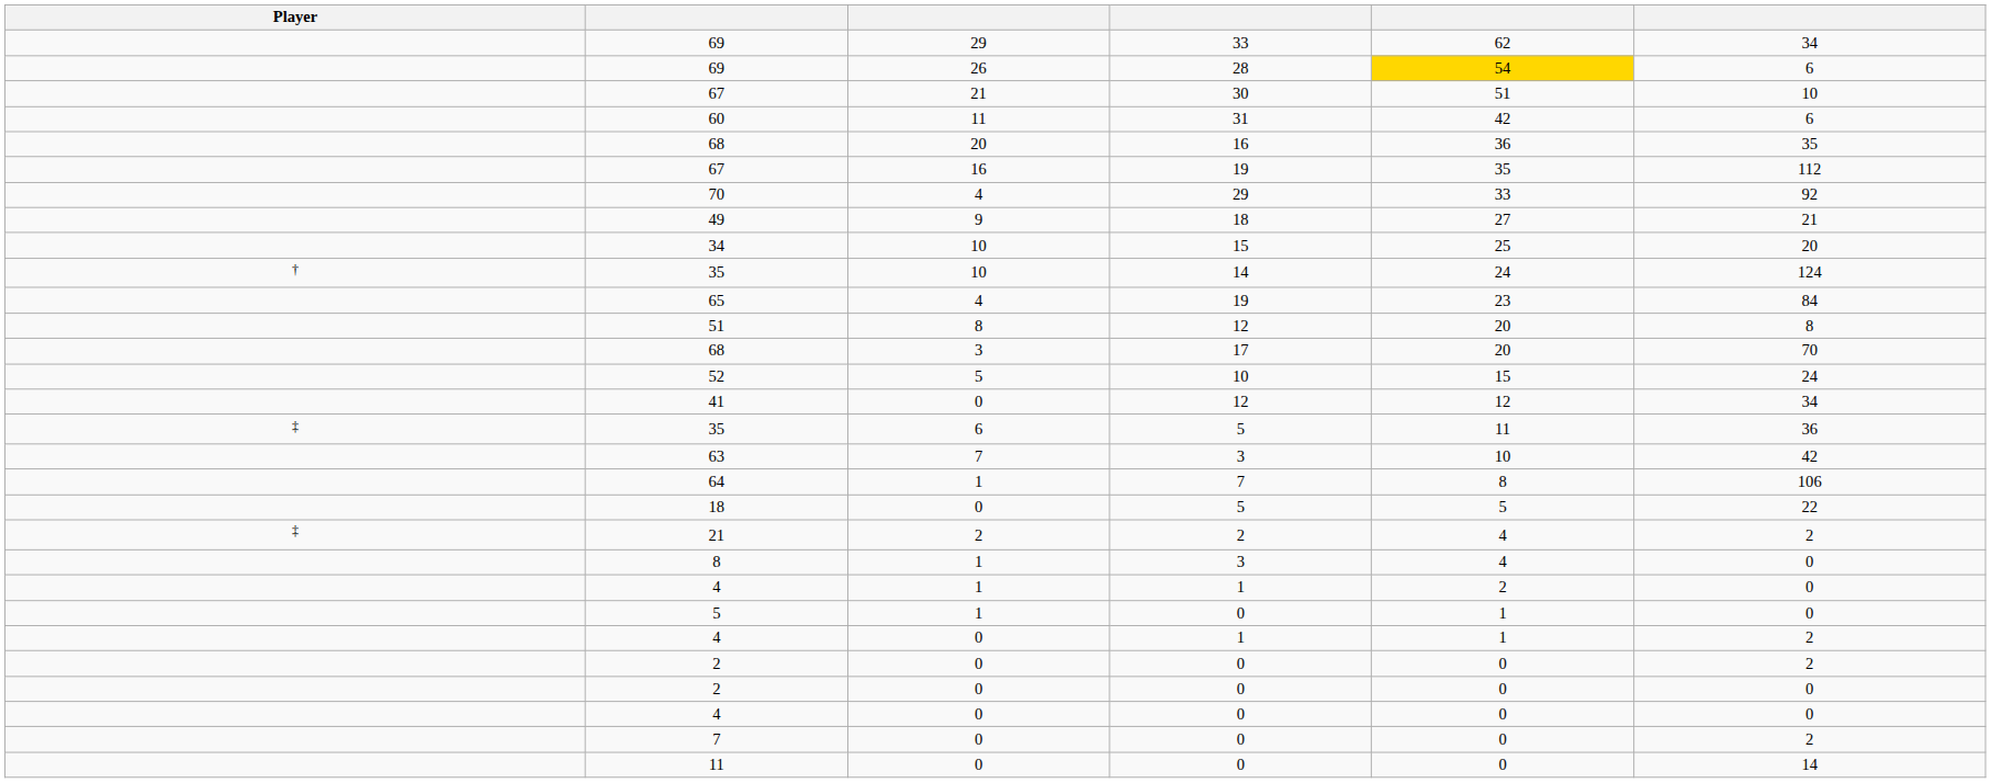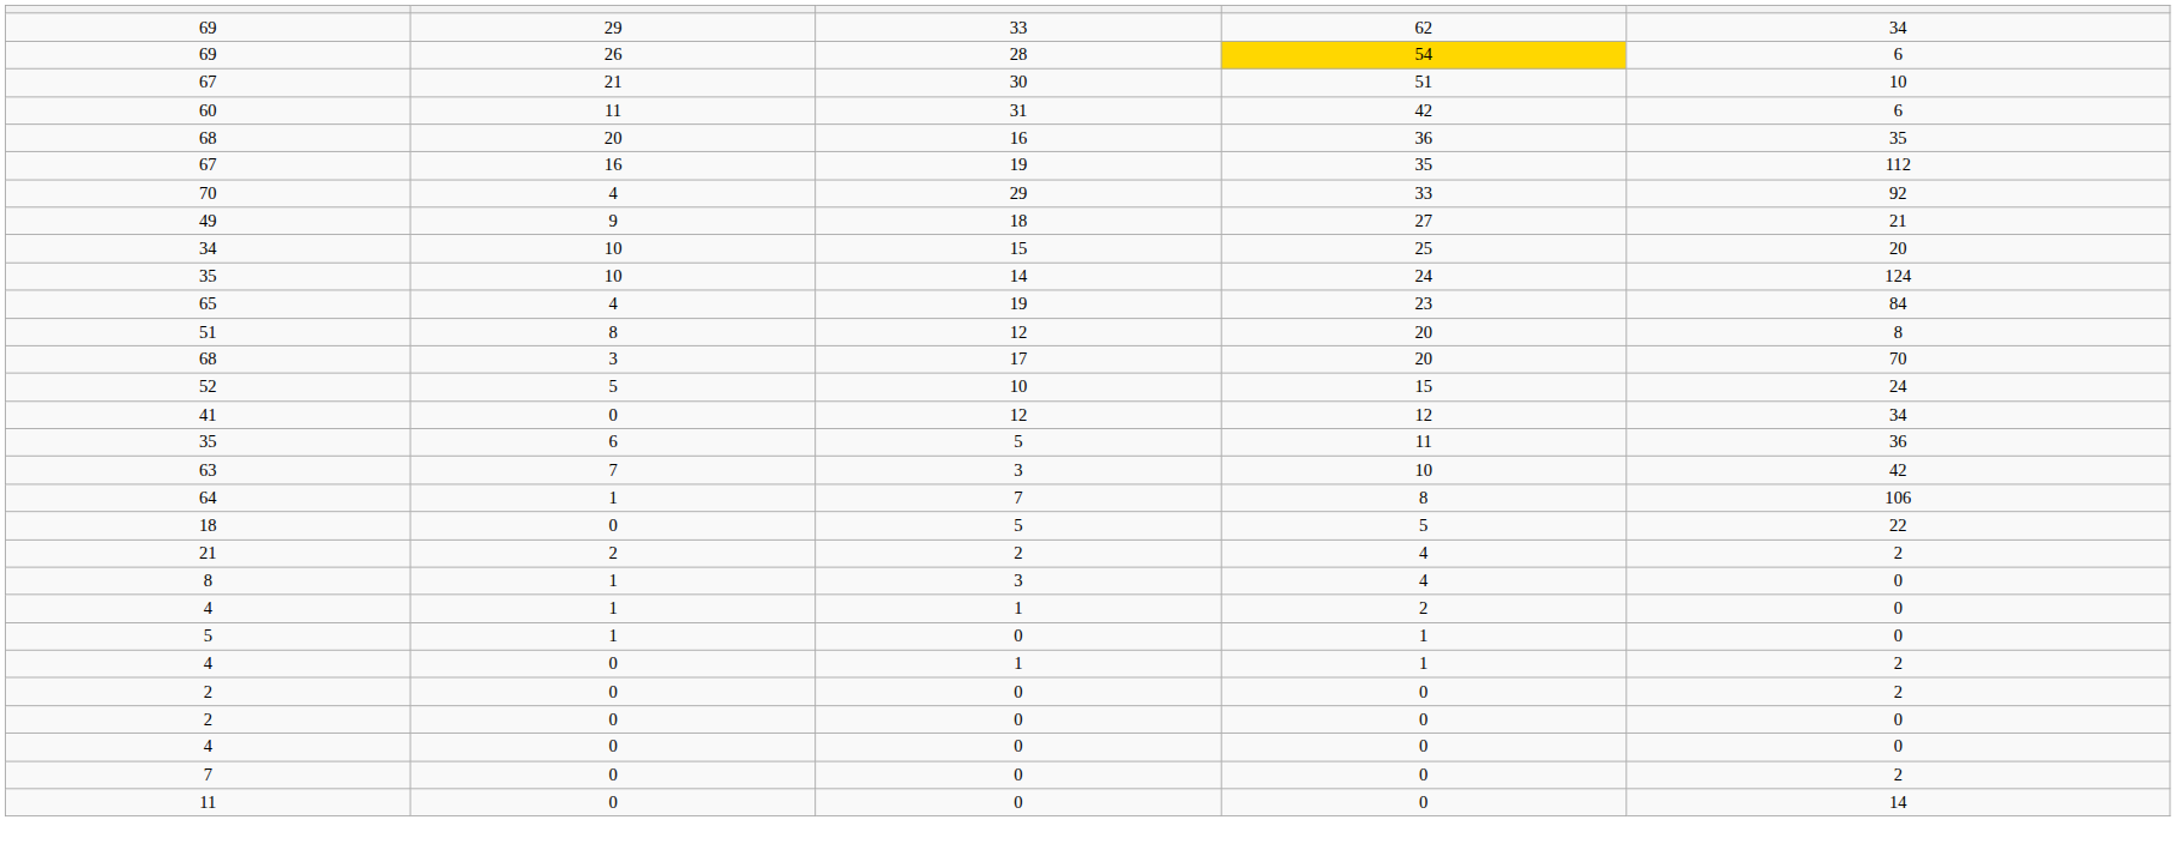 <table class="wikitable sortable" style="width:100%;">
 <tr align=center>
-<th>Player</th>
 <th></th>
 <th></th>
 <th></th>
 <th></th>
 <th></th>
 </tr>
 <tr align=center>
-<td></td>
 <td>69</td>
 <td>29</td>
 <td>33</td>
 <td>62</td>
 <td>34</td>
 </tr>
 <tr align=center>
-<td></td>
 <td>69</td>
 <td>26</td>
 <td>28</td>
 <td style="background: gold;">54</td>
 <td>6</td>
 </tr>
 <tr align=center>
-<td></td>
 <td>67</td>
 <td>21</td>
 <td>30</td>
 <td>51</td>
 <td>10</td>
 </tr>
 <tr align=center>
-<td></td>
 <td>60</td>
 <td>11</td>
 <td>31</td>
 <td>42</td>
 <td>6</td>
 </tr>
 <tr align=center>
-<td></td>
 <td>68</td>
 <td>20</td>
 <td>16</td>
 <td>36</td>
 <td>35</td>
 </tr>
 <tr align=center>
-<td></td>
 <td>67</td>
 <td>16</td>
 <td>19</td>
 <td>35</td>
 <td>112</td>
 </tr>
 <tr align=center>
-<td></td>
 <td>70</td>
 <td>4</td>
 <td>29</td>
 <td>33</td>
 <td>92</td>
 </tr>
 <tr align=center>
-<td></td>
 <td>49</td>
 <td>9</td>
 <td>18</td>
 <td>27</td>
 <td>21</td>
 </tr>
 <tr align=center>
-<td></td>
 <td>34</td>
 <td>10</td>
 <td>15</td>
 <td>25</td>
 <td>20</td>
 </tr>
 <tr align=center>
-<td><sup>†</sup></td>
 <td>35</td>
 <td>10</td>
 <td>14</td>
 <td>24</td>
 <td>124</td>
 </tr>
 <tr align=center>
-<td></td>
 <td>65</td>
 <td>4</td>
 <td>19</td>
 <td>23</td>
 <td>84</td>
 </tr>
 <tr align=center>
-<td></td>
 <td>51</td>
 <td>8</td>
 <td>12</td>
 <td>20</td>
 <td>8</td>
 </tr>
 <tr align=center>
-<td></td>
 <td>68</td>
 <td>3</td>
 <td>17</td>
 <td>20</td>
 <td>70</td>
 </tr>
 <tr align=center>
-<td></td>
 <td>52</td>
 <td>5</td>
 <td>10</td>
 <td>15</td>
 <td>24</td>
 </tr>
 <tr align=center>
-<td></td>
 <td>41</td>
 <td>0</td>
 <td>12</td>
 <td>12</td>
 <td>34</td>
 </tr>
 <tr align=center>
-<td><sup>‡</sup></td>
 <td>35</td>
 <td>6</td>
 <td>5</td>
 <td>11</td>
 <td>36</td>
 </tr>
 <tr align=center>
-<td></td>
 <td>63</td>
 <td>7</td>
 <td>3</td>
 <td>10</td>
 <td>42</td>
 </tr>
 <tr align=center>
-<td></td>
 <td>64</td>
 <td>1</td>
 <td>7</td>
 <td>8</td>
 <td>106</td>
 </tr>
 <tr align=center>
-<td></td>
 <td>18</td>
 <td>0</td>
 <td>5</td>
 <td>5</td>
 <td>22</td>
 </tr>
 <tr align=center>
-<td><sup>‡</sup></td>
 <td>21</td>
 <td>2</td>
 <td>2</td>
 <td>4</td>
 <td>2</td>
 </tr>
 <tr align=center>
-<td></td>
 <td>8</td>
 <td>1</td>
 <td>3</td>
 <td>4</td>
 <td>0</td>
 </tr>
 <tr align=center>
-<td></td>
 <td>4</td>
 <td>1</td>
 <td>1</td>
 <td>2</td>
 <td>0</td>
 </tr>
 <tr align=center>
-<td></td>
 <td>5</td>
 <td>1</td>
 <td>0</td>
 <td>1</td>
 <td>0</td>
 </tr>
 <tr align=center>
-<td></td>
 <td>4</td>
 <td>0</td>
 <td>1</td>
 <td>1</td>
 <td>2</td>
 </tr>
 <tr align=center>
-<td></td>
 <td>2</td>
 <td>0</td>
 <td>0</td>
 <td>0</td>
 <td>2</td>
 </tr>
 <tr align=center>
-<td></td>
 <td>2</td>
 <td>0</td>
 <td>0</td>
 <td>0</td>
 <td>0</td>
 </tr>
 <tr align=center>
-<td></td>
 <td>4</td>
 <td>0</td>
 <td>0</td>
 <td>0</td>
 <td>0</td>
 </tr>
 <tr align=center>
-<td></td>
 <td>7</td>
 <td>0</td>
 <td>0</td>
 <td>0</td>
 <td>2</td>
 </tr>
 <tr align=center>
-<td></td>
 <td>11</td>
 <td>0</td>
 <td>0</td>
 <td>0</td>
 <td>14</td>
 </tr>
 </table>
